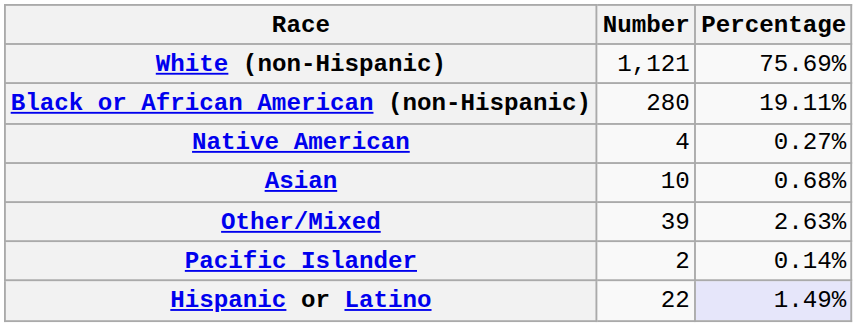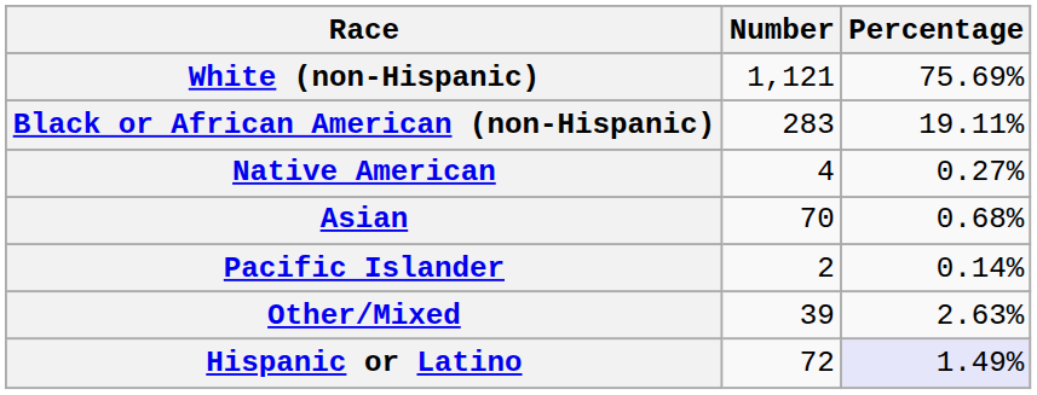 <table class="wikitable" style="text-align:right">
 <tr>
 <th scope="col">Race</th>
 <th scope="col">Number</th>
 <th scope="col">Percentage</th>
 </tr>
 <tr>
 <th scope="row"><a href='#'>White</a> (non-Hispanic)</th>
 <td>1,121</td>
 <td>75.69%</td>
 </tr>
 <tr>
 <th scope="row"><a href='#'>Black or African American</a> (non-Hispanic)</th>
-<td>280</td>
+<td>283</td>
 <td>19.11%</td>
 </tr>
 <tr>
 <th scope="row"><a href='#'>Native American</a></th>
 <td>4</td>
 <td>0.27%</td>
 </tr>
 <tr>
 <th scope="row"><a href='#'>Asian</a></th>
-<td>10</td>
+<td>70</td>
 <td>0.68%</td>
+</tr>
+<tr>
+<th scope="row"><a href='#'>Pacific Islander</a></th>
+<td>2</td>
+<td>0.14%</td>
 </tr>
 <tr>
 <th scope="row"><a href='#'>Other/Mixed</a></th>
 <td>39</td>
 <td>2.63%</td>
 </tr>
 <tr>
-<th scope="row"><a href='#'>Pacific Islander</a></th>
-<td>2</td>
-<td>0.14%</td>
-</tr>
-<tr>
 <th scope="row"><a href='#'>Hispanic</a> or <a href='#'>Latino</a></th>
-<td>22</td>
+<td>72</td>
 <td style="background: lavender;">1.49%</td>
 </tr>
 </table>
